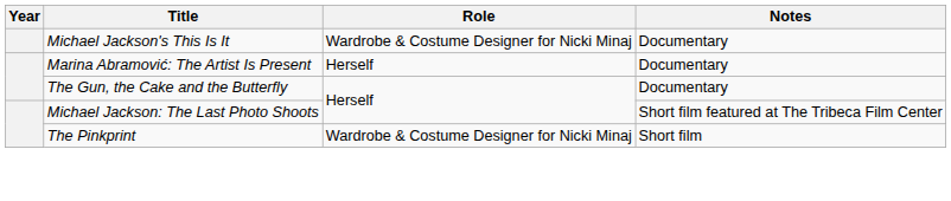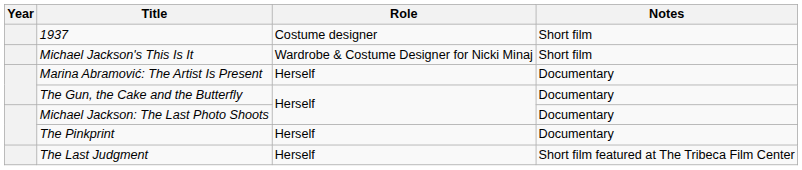 <table class="wikitable sortable plainrowheaders">
 <tr>
 <th scope="col">Year</th>
 <th scope="col">Title</th>
 <th scope="col">Role</th>
 <th scope="col" class="unsortable">Notes</th>
 </tr>
 <tr>
 <th scope="row"></th>
+<td><em>1937</em></td>
+<td>Costume designer</td>
+<td>Short film</td>
+</tr>
+<tr>
+<th scope="row"></th>
 <td><em>Michael Jackson's This Is It</em></td>
 <td>Wardrobe & Costume Designer for Nicki Minaj</td>
-<td>Documentary</td>
+<td>Short film</td>
 </tr>
 <tr>
 <th scope="row" rowspan="2"></th>
 <td><em>Marina Abramović: The Artist Is Present</em></td>
 <td>Herself</td>
 <td>Documentary</td>
 </tr>
 <tr>
 <td data-sort-value="Gun, the Cake and the Butterfly, The"><em>The Gun, the Cake and the Butterfly</em></td>
 <td rowspan="2">Herself</td>
 <td>Documentary</td>
 </tr>
 <tr>
 <th scope="row" rowspan="2"></th>
 <td><em>Michael Jackson: The Last Photo Shoots</em></td>
-<td>Short film featured at The Tribeca Film Center</td>
+<td>Documentary</td>
 </tr>
 <tr>
 <td data-sort-value="Pinkprint, The"><em>The Pinkprint</em></td>
-<td>Wardrobe & Costume Designer for Nicki Minaj</td>
-<td>Short film</td>
+<td>Herself</td>
+<td>Documentary</td>
+</tr>
+<tr>
+<th scope="row"></th>
+<td data-sort-value="Last Judgment, The"><em>The Last Judgment</em></td>
+<td>Herself</td>
+<td>Short film featured at The Tribeca Film Center</td>
 </tr>
 </table>
